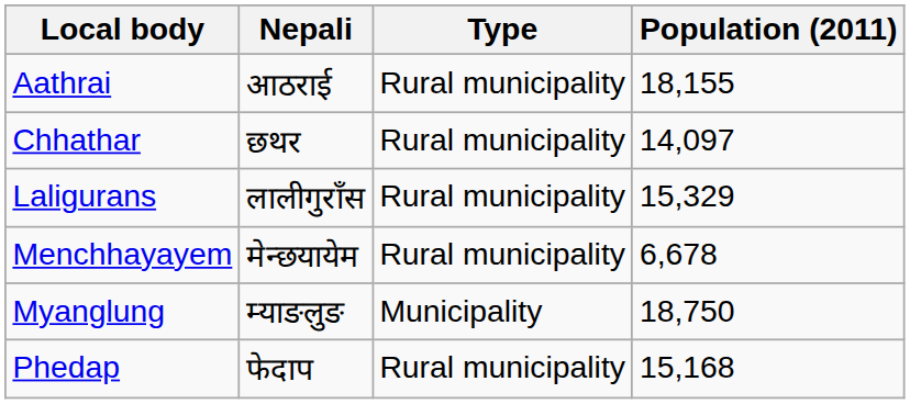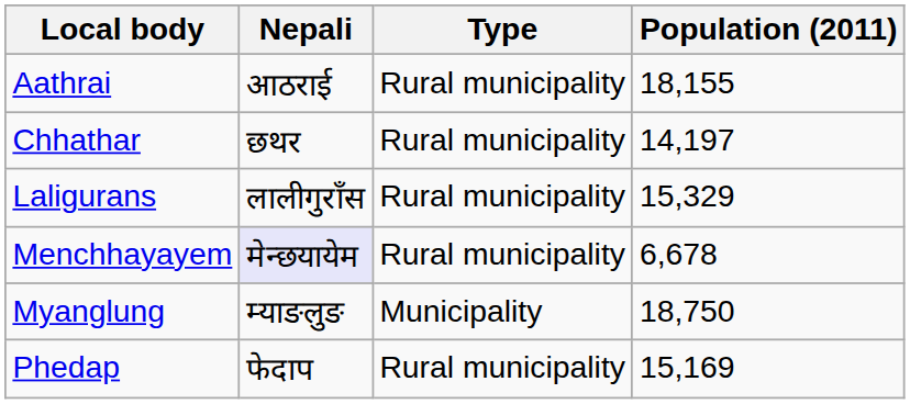 <table class="wikitable sortable">
 <tr>
 <th>Local body</th>
 <th>Nepali</th>
 <th>Type</th>
 <th>Population (2011)</th>
 </tr>
 <tr>
 <td><a href='#'>Aathrai</a></td>
 <td>आठराई</td>
 <td>Rural municipality</td>
 <td>18,155</td>
 </tr>
 <tr>
 <td><a href='#'>Chhathar</a></td>
 <td>छथर</td>
 <td>Rural municipality</td>
-<td>14,097</td>
+<td>14,197</td>
 </tr>
 <tr>
 <td><a href='#'>Laligurans</a></td>
 <td>लालीगुराँस</td>
 <td>Rural municipality</td>
 <td>15,329</td>
 </tr>
 <tr>
 <td><a href='#'>Menchhayayem</a></td>
-<td>मेन्छयायेम</td>
+<td style="background: lavender;">मेन्छयायेम</td>
 <td>Rural municipality</td>
 <td>6,678</td>
 </tr>
 <tr>
 <td><a href='#'>Myanglung</a></td>
 <td>म्याङलुङ</td>
 <td>Municipality</td>
 <td>18,750</td>
 </tr>
 <tr>
 <td><a href='#'>Phedap</a></td>
 <td>फेदाप</td>
 <td>Rural municipality</td>
-<td>15,168</td>
+<td>15,169</td>
 </tr>
 </table>
